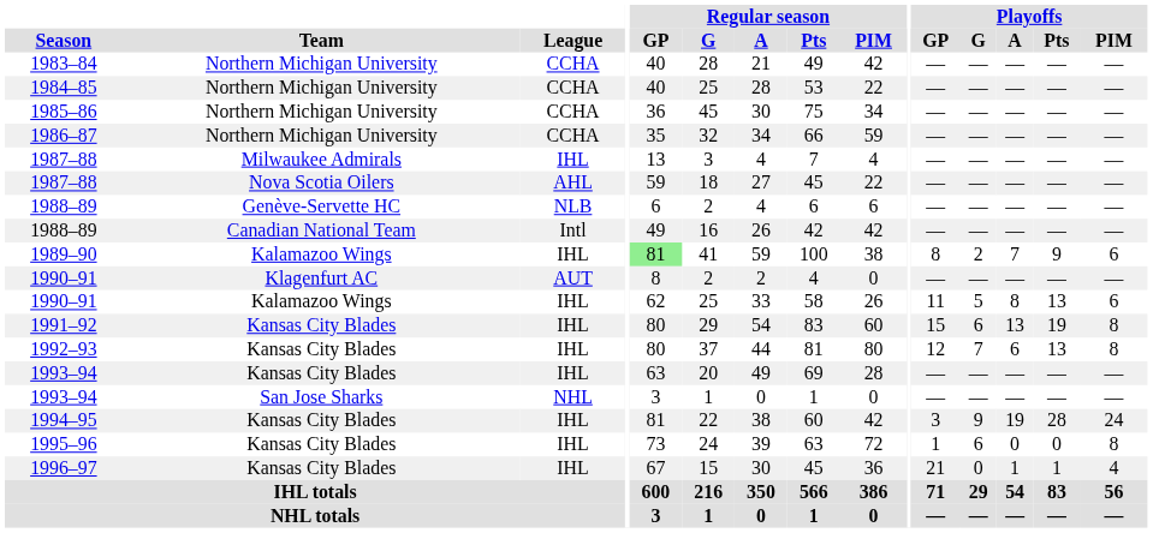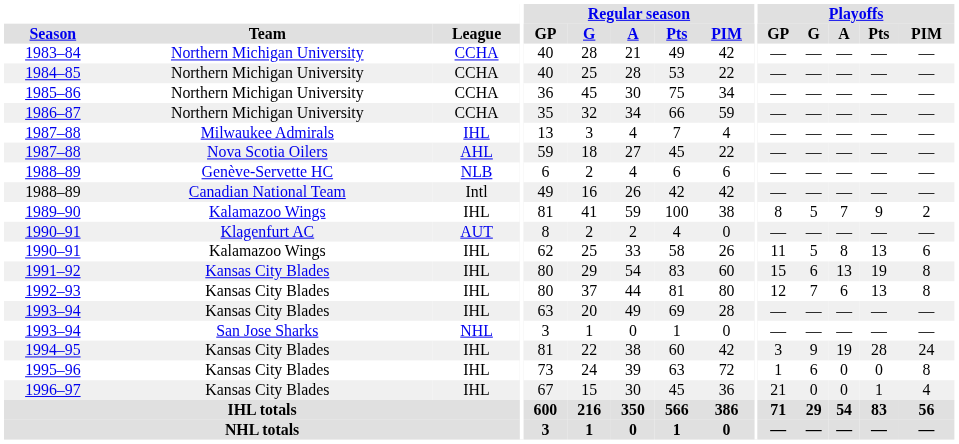 <table border="0" cellpadding="1" cellspacing="0" style="text-align:center; width:60em">
 <tr bgcolor="#e0e0e0">
 <th colspan="3" bgcolor="#ffffff"></th>
 <th rowspan="100" bgcolor="#ffffff"></th>
 <th colspan="5"><a href='#'>Regular season</a></th>
 <th rowspan="100" bgcolor="#ffffff"></th>
 <th colspan="5"><a href='#'>Playoffs</a></th>
 </tr>
 <tr bgcolor="#e0e0e0">
 <th><a href='#'>Season</a></th>
 <th>Team</th>
 <th>League</th>
 <th>GP</th>
 <th><a href='#'>G</a></th>
 <th><a href='#'>A</a></th>
 <th><a href='#'>Pts</a></th>
 <th><a href='#'>PIM</a></th>
 <th>GP</th>
 <th>G</th>
 <th>A</th>
 <th>Pts</th>
 <th>PIM</th>
 </tr>
 <tr>
 <td><a href='#'>1983–84</a></td>
 <td><a href='#'>Northern Michigan University</a></td>
 <td><a href='#'>CCHA</a></td>
 <td>40</td>
 <td>28</td>
 <td>21</td>
 <td>49</td>
 <td>42</td>
 <td>—</td>
 <td>—</td>
 <td>—</td>
 <td>—</td>
 <td>—</td>
 </tr>
 <tr bgcolor="#f0f0f0">
 <td><a href='#'>1984–85</a></td>
 <td>Northern Michigan University</td>
 <td>CCHA</td>
 <td>40</td>
 <td>25</td>
 <td>28</td>
 <td>53</td>
 <td>22</td>
 <td>—</td>
 <td>—</td>
 <td>—</td>
 <td>—</td>
 <td>—</td>
 </tr>
 <tr>
 <td><a href='#'>1985–86</a></td>
 <td>Northern Michigan University</td>
 <td>CCHA</td>
 <td>36</td>
 <td>45</td>
 <td>30</td>
 <td>75</td>
 <td>34</td>
 <td>—</td>
 <td>—</td>
 <td>—</td>
 <td>—</td>
 <td>—</td>
 </tr>
 <tr bgcolor="#f0f0f0">
 <td><a href='#'>1986–87</a></td>
 <td>Northern Michigan University</td>
 <td>CCHA</td>
 <td>35</td>
 <td>32</td>
 <td>34</td>
 <td>66</td>
 <td>59</td>
 <td>—</td>
 <td>—</td>
 <td>—</td>
 <td>—</td>
 <td>—</td>
 </tr>
 <tr>
 <td><a href='#'>1987–88</a></td>
 <td><a href='#'>Milwaukee Admirals</a></td>
 <td><a href='#'>IHL</a></td>
 <td>13</td>
 <td>3</td>
 <td>4</td>
 <td>7</td>
 <td>4</td>
 <td>—</td>
 <td>—</td>
 <td>—</td>
 <td>—</td>
 <td>—</td>
 </tr>
 <tr bgcolor="#f0f0f0">
 <td><a href='#'>1987–88</a></td>
 <td><a href='#'>Nova Scotia Oilers</a></td>
 <td><a href='#'>AHL</a></td>
 <td>59</td>
 <td>18</td>
 <td>27</td>
 <td>45</td>
 <td>22</td>
 <td>—</td>
 <td>—</td>
 <td>—</td>
 <td>—</td>
 <td>—</td>
 </tr>
 <tr>
 <td><a href='#'>1988–89</a></td>
 <td><a href='#'>Genève-Servette HC</a></td>
 <td><a href='#'>NLB</a></td>
 <td>6</td>
 <td>2</td>
 <td>4</td>
 <td>6</td>
 <td>6</td>
 <td>—</td>
 <td>—</td>
 <td>—</td>
 <td>—</td>
 <td>—</td>
 </tr>
 <tr bgcolor="#f0f0f0">
 <td>1988–89</td>
 <td><a href='#'>Canadian National Team</a></td>
 <td>Intl</td>
 <td>49</td>
 <td>16</td>
 <td>26</td>
 <td>42</td>
 <td>42</td>
 <td>—</td>
 <td>—</td>
 <td>—</td>
 <td>—</td>
 <td>—</td>
 </tr>
 <tr>
 <td><a href='#'>1989–90</a></td>
 <td><a href='#'>Kalamazoo Wings</a></td>
 <td>IHL</td>
-<td style="background: lightgreen;">81</td>
+<td>81</td>
 <td>41</td>
 <td>59</td>
 <td>100</td>
 <td>38</td>
 <td>8</td>
-<td>2</td>
+<td>5</td>
 <td>7</td>
 <td>9</td>
-<td>6</td>
+<td>2</td>
 </tr>
 <tr bgcolor="#f0f0f0">
 <td><a href='#'>1990–91</a></td>
 <td><a href='#'>Klagenfurt AC</a></td>
 <td><a href='#'>AUT</a></td>
 <td>8</td>
 <td>2</td>
 <td>2</td>
 <td>4</td>
 <td>0</td>
 <td>—</td>
 <td>—</td>
 <td>—</td>
 <td>—</td>
 <td>—</td>
 </tr>
 <tr>
 <td><a href='#'>1990–91</a></td>
 <td>Kalamazoo Wings</td>
 <td>IHL</td>
 <td>62</td>
 <td>25</td>
 <td>33</td>
 <td>58</td>
 <td>26</td>
 <td>11</td>
 <td>5</td>
 <td>8</td>
 <td>13</td>
 <td>6</td>
 </tr>
 <tr bgcolor="#f0f0f0">
 <td><a href='#'>1991–92</a></td>
 <td><a href='#'>Kansas City Blades</a></td>
 <td>IHL</td>
 <td>80</td>
 <td>29</td>
 <td>54</td>
 <td>83</td>
 <td>60</td>
 <td>15</td>
 <td>6</td>
 <td>13</td>
 <td>19</td>
 <td>8</td>
 </tr>
 <tr>
 <td><a href='#'>1992–93</a></td>
 <td>Kansas City Blades</td>
 <td>IHL</td>
 <td>80</td>
 <td>37</td>
 <td>44</td>
 <td>81</td>
 <td>80</td>
 <td>12</td>
 <td>7</td>
 <td>6</td>
 <td>13</td>
 <td>8</td>
 </tr>
 <tr bgcolor="#f0f0f0">
 <td><a href='#'>1993–94</a></td>
 <td>Kansas City Blades</td>
 <td>IHL</td>
 <td>63</td>
 <td>20</td>
 <td>49</td>
 <td>69</td>
 <td>28</td>
 <td>—</td>
 <td>—</td>
 <td>—</td>
 <td>—</td>
 <td>—</td>
 </tr>
 <tr>
 <td><a href='#'>1993–94</a></td>
 <td><a href='#'>San Jose Sharks</a></td>
 <td><a href='#'>NHL</a></td>
 <td>3</td>
 <td>1</td>
 <td>0</td>
 <td>1</td>
 <td>0</td>
 <td>—</td>
 <td>—</td>
 <td>—</td>
 <td>—</td>
 <td>—</td>
 </tr>
 <tr bgcolor="#f0f0f0">
 <td><a href='#'>1994–95</a></td>
 <td>Kansas City Blades</td>
 <td>IHL</td>
 <td>81</td>
 <td>22</td>
 <td>38</td>
 <td>60</td>
 <td>42</td>
 <td>3</td>
 <td>9</td>
 <td>19</td>
 <td>28</td>
 <td>24</td>
 </tr>
 <tr>
 <td><a href='#'>1995–96</a></td>
 <td>Kansas City Blades</td>
 <td>IHL</td>
 <td>73</td>
 <td>24</td>
 <td>39</td>
 <td>63</td>
 <td>72</td>
 <td>1</td>
 <td>6</td>
 <td>0</td>
 <td>0</td>
 <td>8</td>
 </tr>
 <tr bgcolor="#f0f0f0">
 <td><a href='#'>1996–97</a></td>
 <td>Kansas City Blades</td>
 <td>IHL</td>
 <td>67</td>
 <td>15</td>
 <td>30</td>
 <td>45</td>
 <td>36</td>
 <td>21</td>
 <td>0</td>
-<td>1</td>
+<td>0</td>
 <td>1</td>
 <td>4</td>
 </tr>
 <tr bgcolor="#e0e0e0">
 <th colspan="3">IHL totals</th>
 <th>600</th>
 <th>216</th>
 <th>350</th>
 <th>566</th>
 <th>386</th>
 <th>71</th>
 <th>29</th>
 <th>54</th>
 <th>83</th>
 <th>56</th>
 </tr>
 <tr bgcolor="#e0e0e0">
 <th colspan="3">NHL totals</th>
 <th>3</th>
 <th>1</th>
 <th>0</th>
 <th>1</th>
 <th>0</th>
 <th>—</th>
 <th>—</th>
 <th>—</th>
 <th>—</th>
 <th>—</th>
 </tr>
 </table>
